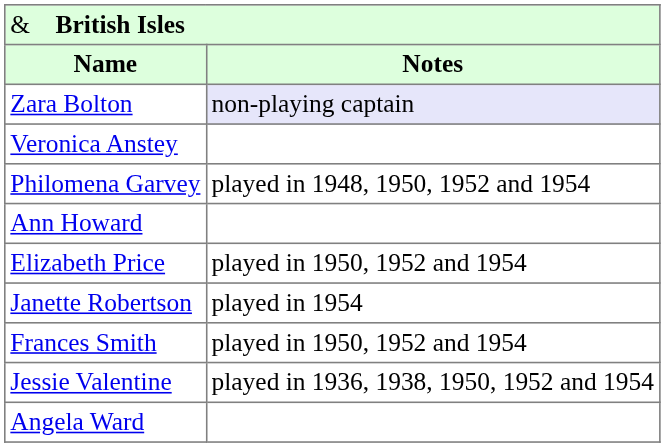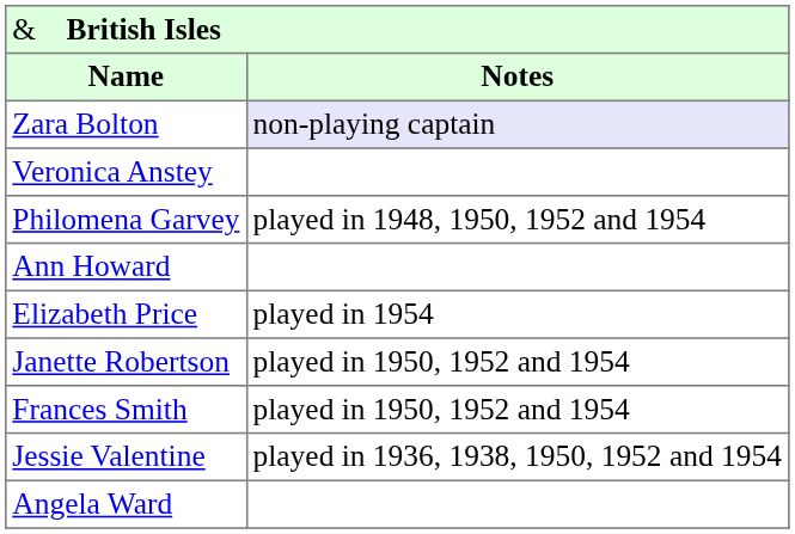 <table border="1" cellpadding="3" style="border-collapse: collapse;">
 <tr style="background:#ddffdd;">
 <td colspan=5> &    <strong>British Isles</strong></td>
 </tr>
 <tr style="background:#ddffdd;">
 <th>Name</th>
 <th>Notes</th>
 </tr>
 <tr>
 <td> <a href='#'>Zara Bolton</a></td>
 <td style="background: lavender;">non-playing captain</td>
 </tr>
 <tr>
 <td> <a href='#'>Veronica Anstey</a></td>
 <td></td>
 </tr>
 <tr>
 <td> <a href='#'>Philomena Garvey</a></td>
 <td>played in 1948, 1950, 1952 and 1954</td>
 </tr>
 <tr>
 <td> <a href='#'>Ann Howard</a></td>
 <td></td>
 </tr>
 <tr>
 <td> <a href='#'>Elizabeth Price</a></td>
-<td>played in 1950, 1952 and 1954</td>
+<td>played in 1954</td>
 </tr>
 <tr>
 <td> <a href='#'>Janette Robertson</a></td>
-<td>played in 1954</td>
+<td>played in 1950, 1952 and 1954</td>
 </tr>
 <tr>
 <td> <a href='#'>Frances Smith</a></td>
 <td>played in 1950, 1952 and 1954</td>
 </tr>
 <tr>
 <td> <a href='#'>Jessie Valentine</a></td>
 <td>played in 1936, 1938, 1950, 1952 and 1954</td>
 </tr>
 <tr>
 <td> <a href='#'>Angela Ward</a></td>
 </tr>
 </table>
